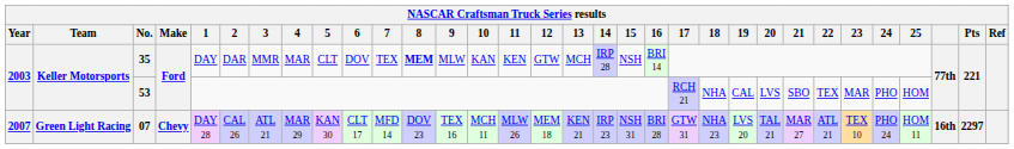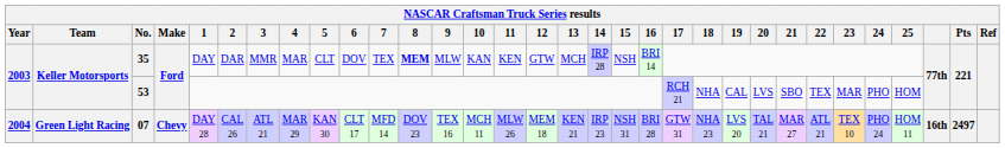 <table class="wikitable" style="text-align:center; font-size:75%">
 <tr>
 <th colspan=45><a href='#'>NASCAR Craftsman Truck Series</a> results</th>
 </tr>
 <tr>
 <th>Year</th>
 <th>Team</th>
 <th>No.</th>
 <th>Make</th>
 <th>1</th>
 <th>2</th>
 <th>3</th>
 <th>4</th>
 <th>5</th>
 <th>6</th>
 <th>7</th>
 <th>8</th>
 <th>9</th>
 <th>10</th>
 <th>11</th>
 <th>12</th>
 <th>13</th>
 <th>14</th>
 <th>15</th>
 <th>16</th>
 <th>17</th>
 <th>18</th>
 <th>19</th>
 <th>20</th>
 <th>21</th>
 <th>22</th>
 <th>23</th>
 <th>24</th>
 <th>25</th>
 <th></th>
 <th>Pts</th>
 <th>Ref</th>
 </tr>
 <tr>
 <th rowspan=2><a href='#'>2003</a></th>
 <th rowspan=2><a href='#'>Keller Motorsports</a></th>
 <th>35</th>
 <th rowspan=2><a href='#'>Ford</a></th>
 <td><a href='#'>DAY</a></td>
 <td><a href='#'>DAR</a></td>
 <td><a href='#'>MMR</a></td>
 <td><a href='#'>MAR</a></td>
 <td><a href='#'>CLT</a></td>
 <td><a href='#'>DOV</a></td>
 <td><a href='#'>TEX</a></td>
 <td><strong><a href='#'>MEM</a></strong></td>
 <td><a href='#'>MLW</a></td>
 <td><a href='#'>KAN</a></td>
 <td><a href='#'>KEN</a></td>
 <td><a href='#'>GTW</a></td>
 <td><a href='#'>MCH</a></td>
 <td style="background:#CFCFFF;"><a href='#'>IRP</a><br><small>28</small></td>
 <td><a href='#'>NSH</a></td>
 <td style="background:#DFFFDF;"><a href='#'>BRI</a><br><small>14</small></td>
 <td colspan=9></td>
 <th rowspan=2>77th</th>
 <th rowspan=2>221</th>
 <th rowspan=2></th>
 </tr>
 <tr>
 <th>53</th>
 <td colspan=16></td>
 <td style="background:#CFCFFF;"><a href='#'>RCH</a><br><small>21</small></td>
 <td><a href='#'>NHA</a></td>
 <td><a href='#'>CAL</a></td>
 <td><a href='#'>LVS</a></td>
 <td><a href='#'>SBO</a></td>
 <td><a href='#'>TEX</a></td>
 <td><a href='#'>MAR</a></td>
 <td><a href='#'>PHO</a></td>
 <td><a href='#'>HOM</a></td>
 </tr>
 <tr>
-<th><a href='#'>2007</a></th>
+<th><a href='#'>2004</a></th>
 <th><a href='#'>Green Light Racing</a></th>
 <th>07</th>
 <th><a href='#'>Chevy</a></th>
 <td style="background:#EFCFFF;"><a href='#'>DAY</a><br><small>28</small></td>
 <td style="background:#CFCFFF;"><a href='#'>CAL</a><br><small>26</small></td>
 <td style="background:#CFCFFF;"><a href='#'>ATL</a><br><small>21</small></td>
 <td style="background:#CFCFFF;"><a href='#'>MAR</a><br><small>29</small></td>
 <td style="background:#EFCFFF;"><a href='#'>KAN</a><br><small>30</small></td>
 <td style="background:#DFFFDF;"><a href='#'>CLT</a><br><small>17</small></td>
 <td style="background:#DFFFDF;"><a href='#'>MFD</a><br><small>14</small></td>
 <td style="background:#CFCFFF;"><a href='#'>DOV</a><br><small>23</small></td>
 <td style="background:#DFFFDF;"><a href='#'>TEX</a><br><small>16</small></td>
 <td style="background:#DFFFDF;"><a href='#'>MCH</a><br><small>11</small></td>
 <td style="background:#CFCFFF;"><a href='#'>MLW</a><br><small>26</small></td>
 <td style="background:#DFFFDF;"><a href='#'>MEM</a><br><small>18</small></td>
 <td style="background:#CFCFFF;"><a href='#'>KEN</a><br><small>21</small></td>
 <td style="background:#CFCFFF;"><a href='#'>IRP</a><br><small>23</small></td>
 <td style="background:#CFCFFF;"><a href='#'>NSH</a><br><small>31</small></td>
 <td style="background:#CFCFFF;"><a href='#'>BRI</a><br><small>28</small></td>
 <td style="background:#EFCFFF;"><a href='#'>GTW</a><br><small>31</small></td>
 <td style="background:#CFCFFF;"><a href='#'>NHA</a><br><small>23</small></td>
 <td style="background:#DFFFDF;"><a href='#'>LVS</a><br><small>20</small></td>
 <td style="background:#CFCFFF;"><a href='#'>TAL</a><br><small>21</small></td>
 <td style="background:#EFCFFF;"><a href='#'>MAR</a><br><small>27</small></td>
 <td style="background:#CFCFFF;"><a href='#'>ATL</a><br><small>21</small></td>
 <td style="background:#FFDF9F;"><a href='#'>TEX</a><br><small>10</small></td>
 <td style="background:#CFCFFF;"><a href='#'>PHO</a><br><small>24</small></td>
 <td style="background:#DFFFDF;"><a href='#'>HOM</a><br><small>11</small></td>
 <th>16th</th>
-<th>2297</th>
+<th>2497</th>
 <th></th>
 </tr>
 </table>
